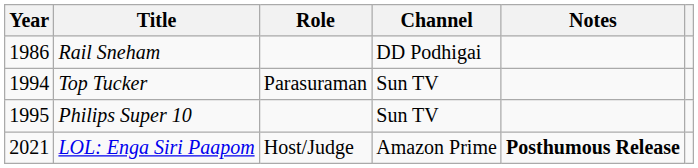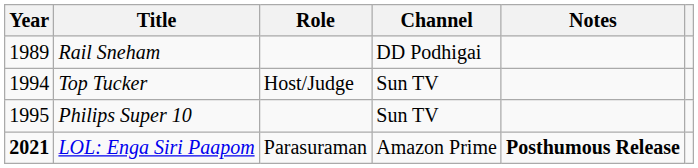 <table class="wikitable sortable">
 <tr>
 <th scope="col">Year</th>
 <th scope="col">Title</th>
 <th scope="col">Role</th>
 <th scope="col">Channel</th>
 <th class="unsortable" scope="col">Notes</th>
 <th class="unsortable" scope="col"></th>
 </tr>
 <tr>
-<td>1986</td>
+<td>1989</td>
 <td><em>Rail Sneham</em></td>
 <td></td>
 <td>DD Podhigai</td>
 <td></td>
 <td></td>
 </tr>
 <tr>
 <td>1994</td>
 <td><em>Top Tucker</em></td>
-<td>Parasuraman</td>
+<td>Host/Judge</td>
 <td>Sun TV</td>
 <td></td>
 <td></td>
 </tr>
 <tr>
 <td>1995</td>
 <td><em>Philips Super 10</em></td>
 <td></td>
 <td>Sun TV</td>
 <td></td>
 <td></td>
 </tr>
 <tr>
-<td>2021</td>
+<td><strong>2021</strong></td>
 <td><em><a href='#'>LOL: Enga Siri Paapom</a></em></td>
-<td>Host/Judge</td>
+<td>Parasuraman</td>
 <td>Amazon Prime</td>
 <td><strong>Posthumous Release</strong></td>
 <td></td>
 </tr>
 </table>
